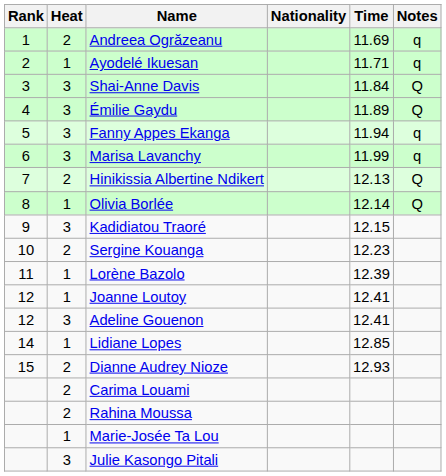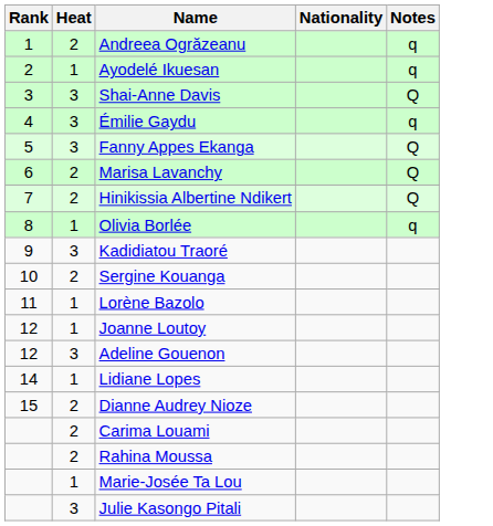 <table class="wikitable sortable" style="text-align:center;font-size:95%">
 <tr>
 <th>Rank</th>
 <th>Heat</th>
 <th>Name</th>
 <th>Nationality</th>
-<th>Time</th>
 <th>Notes</th>
 </tr>
 <tr bgcolor=ccffcc>
 <td>1</td>
 <td>2</td>
 <td align=left><a href='#'>Andreea Ogrăzeanu</a></td>
 <td align=left></td>
-<td>11.69</td>
 <td>q</td>
 </tr>
 <tr bgcolor=ccffcc>
 <td>2</td>
 <td>1</td>
 <td align=left><a href='#'>Ayodelé Ikuesan</a></td>
 <td align=left></td>
-<td>11.71</td>
 <td>q</td>
 </tr>
 <tr bgcolor=ccffcc>
 <td>3</td>
 <td>3</td>
 <td align=left><a href='#'>Shai-Anne Davis</a></td>
 <td align=left></td>
-<td>11.84</td>
 <td>Q</td>
 </tr>
 <tr bgcolor=ccffcc>
 <td>4</td>
 <td>3</td>
 <td align=left><a href='#'>Émilie Gaydu</a></td>
 <td align=left></td>
-<td>11.89</td>
-<td>Q</td>
+<td>q</td>
 </tr>
 <tr bgcolor=ddffdd>
 <td>5</td>
 <td>3</td>
 <td align=left><a href='#'>Fanny Appes Ekanga</a></td>
 <td align=left></td>
-<td>11.94</td>
-<td>q</td>
+<td>Q</td>
 </tr>
 <tr bgcolor=ccffcc>
 <td>6</td>
-<td>3</td>
+<td>2</td>
 <td align=left><a href='#'>Marisa Lavanchy</a></td>
 <td align=left></td>
-<td>11.99</td>
-<td>q</td>
+<td>Q</td>
 </tr>
 <tr bgcolor=ddffdd>
 <td>7</td>
 <td>2</td>
 <td align=left><a href='#'>Hinikissia Albertine Ndikert</a></td>
 <td align=left></td>
-<td>12.13</td>
 <td>Q</td>
 </tr>
 <tr bgcolor=ccffcc>
 <td>8</td>
 <td>1</td>
 <td align=left><a href='#'>Olivia Borlée</a></td>
 <td align=left></td>
-<td>12.14</td>
-<td>Q</td>
+<td>q</td>
 </tr>
 <tr>
 <td>9</td>
 <td>3</td>
 <td align=left><a href='#'>Kadidiatou Traoré</a></td>
 <td align=left></td>
-<td>12.15</td>
 <td></td>
 </tr>
 <tr>
 <td>10</td>
 <td>2</td>
 <td align=left><a href='#'>Sergine Kouanga</a></td>
 <td align=left></td>
-<td>12.23</td>
 <td></td>
 </tr>
 <tr>
 <td>11</td>
 <td>1</td>
 <td align=left><a href='#'>Lorène Bazolo</a></td>
 <td align=left></td>
-<td>12.39</td>
 <td></td>
 </tr>
 <tr>
 <td>12</td>
 <td>1</td>
 <td align=left><a href='#'>Joanne Loutoy</a></td>
 <td align=left></td>
-<td>12.41</td>
 <td></td>
 </tr>
 <tr>
 <td>12</td>
 <td>3</td>
 <td align=left><a href='#'>Adeline Gouenon</a></td>
 <td align=left></td>
-<td>12.41</td>
 <td></td>
 </tr>
 <tr>
 <td>14</td>
 <td>1</td>
 <td align=left><a href='#'>Lidiane Lopes</a></td>
 <td align=left></td>
-<td>12.85</td>
 <td></td>
 </tr>
 <tr>
 <td>15</td>
 <td>2</td>
 <td align=left><a href='#'>Dianne Audrey Nioze</a></td>
 <td align=left></td>
-<td>12.93</td>
 <td></td>
 </tr>
 <tr>
 <td></td>
 <td>2</td>
 <td align=left><a href='#'>Carima Louami</a></td>
 <td align=left></td>
 <td></td>
-<td></td>
 </tr>
 <tr>
 <td></td>
 <td>2</td>
 <td align=left><a href='#'>Rahina Moussa</a></td>
 <td align=left></td>
-<td></td>
 <td></td>
 </tr>
 <tr>
 <td></td>
 <td>1</td>
 <td align=left><a href='#'>Marie-Josée Ta Lou</a></td>
 <td align=left></td>
 <td></td>
-<td></td>
 </tr>
 <tr>
 <td></td>
 <td>3</td>
 <td align=left><a href='#'>Julie Kasongo Pitali</a></td>
 <td align=left></td>
 <td></td>
-<td></td>
 </tr>
 </table>
